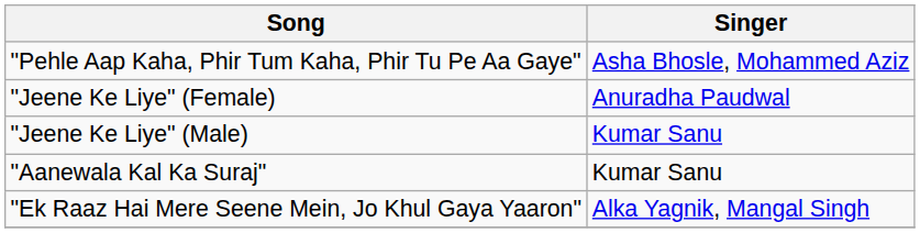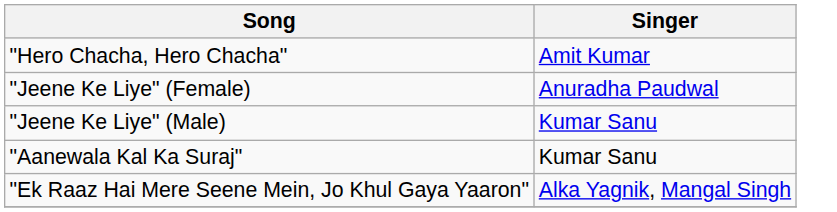 <table class="wikitable">
 <tr>
 <th>Song</th>
 <th>Singer</th>
 </tr>
 <tr>
-<td>"Pehle Aap Kaha, Phir Tum Kaha, Phir Tu Pe Aa Gaye"</td>
-<td><a href='#'>Asha Bhosle</a>, <a href='#'>Mohammed Aziz</a></td>
+<td>"Hero Chacha, Hero Chacha"</td>
+<td><a href='#'>Amit Kumar</a></td>
 </tr>
 <tr>
 <td>"Jeene Ke Liye" (Female)</td>
 <td><a href='#'>Anuradha Paudwal</a></td>
 </tr>
 <tr>
 <td>"Jeene Ke Liye" (Male)</td>
 <td><a href='#'>Kumar Sanu</a></td>
 </tr>
 <tr>
 <td>"Aanewala Kal Ka Suraj"</td>
 <td>Kumar Sanu</td>
 </tr>
 <tr>
 <td>"Ek Raaz Hai Mere Seene Mein, Jo Khul Gaya Yaaron"</td>
 <td><a href='#'>Alka Yagnik</a>, <a href='#'>Mangal Singh</a></td>
 </tr>
 <tr>
 </tr>
 </table>
